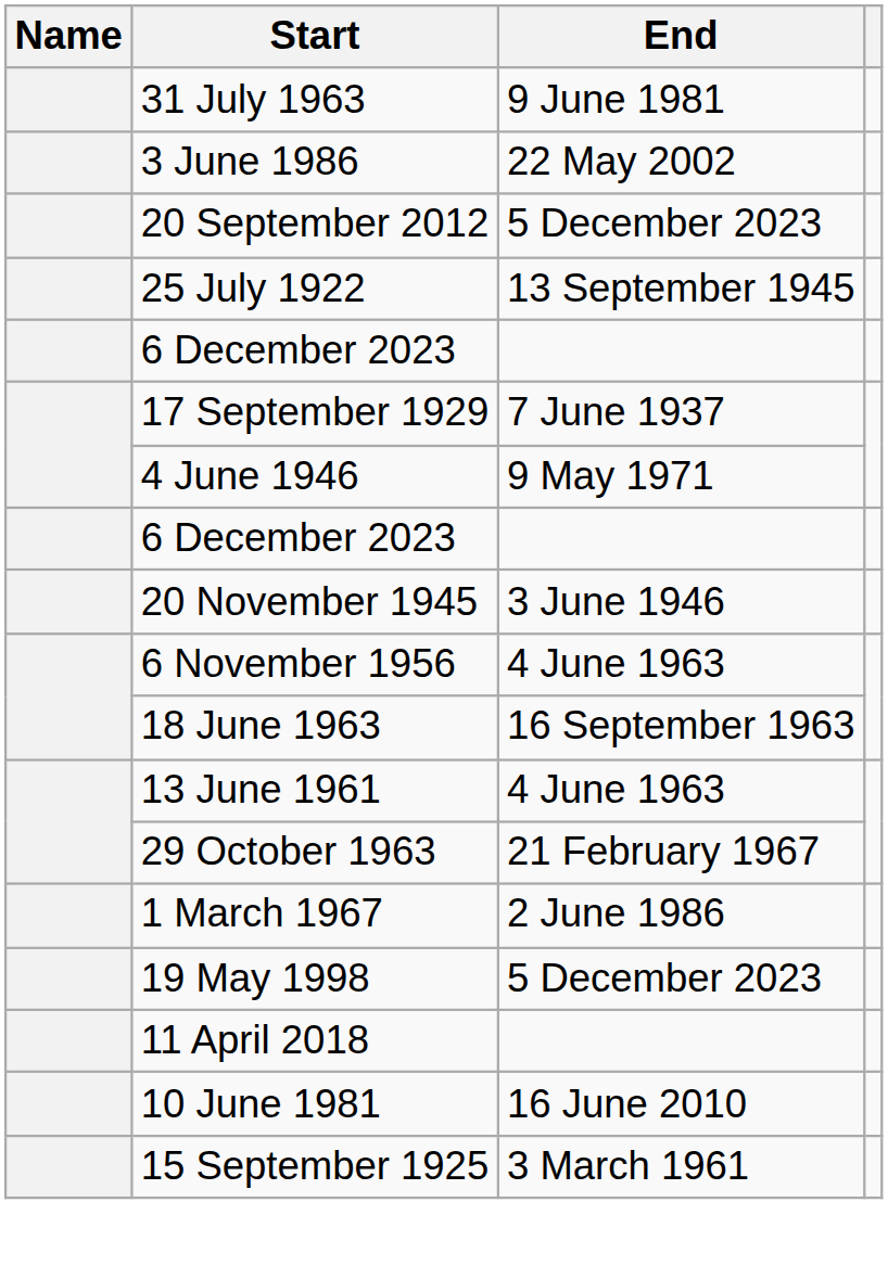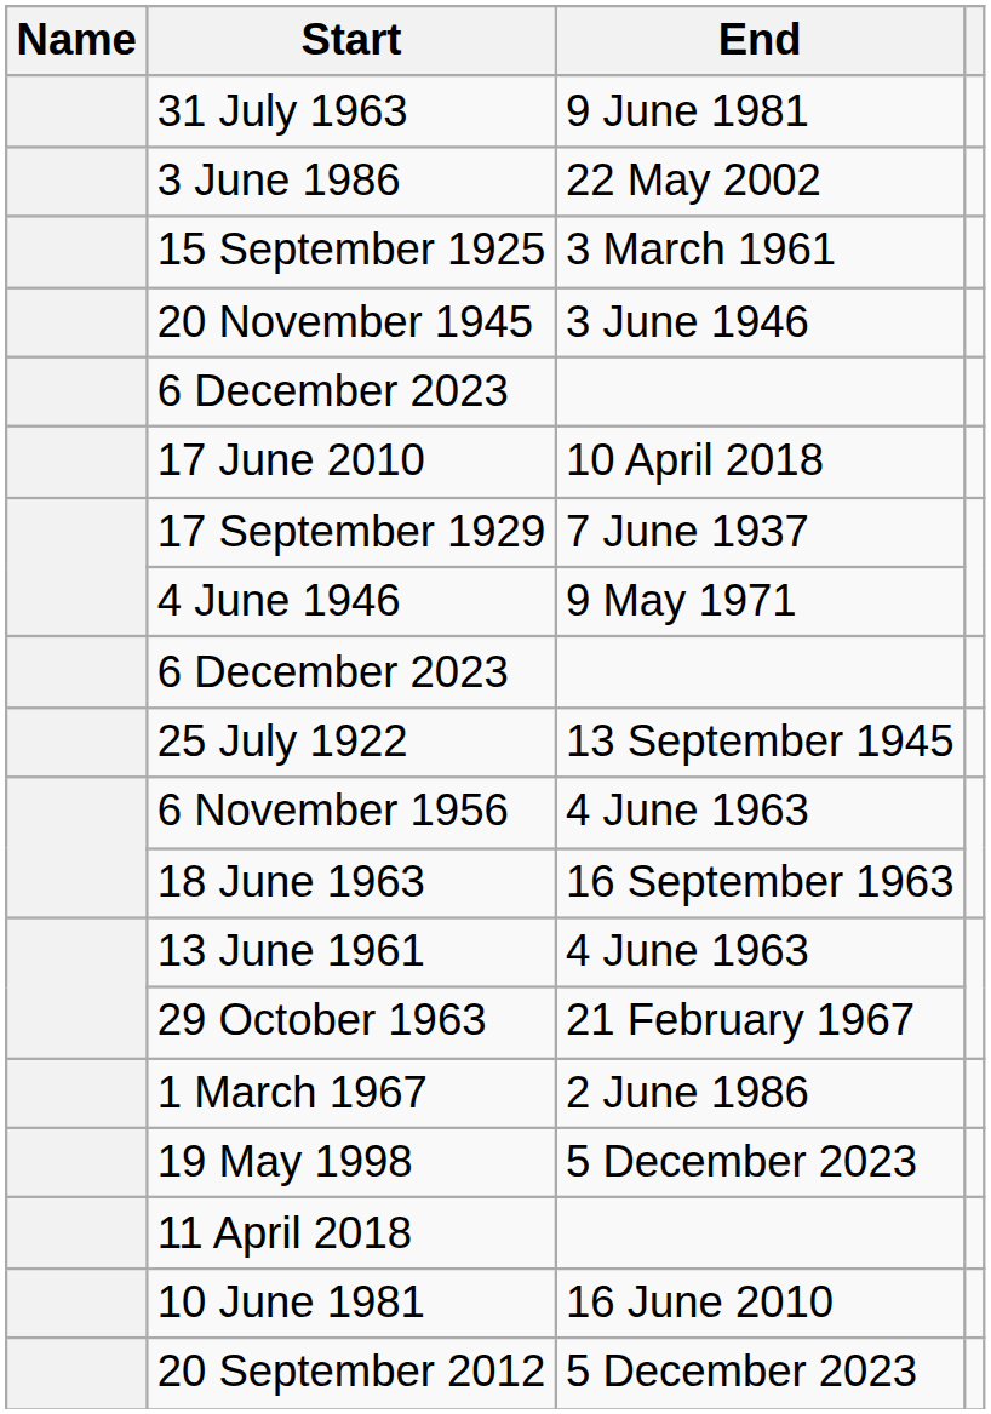 <table class="wikitable sortable">
 <tr>
 <th scope="col">Name</th>
 <th scope="col">Start</th>
 <th scope="col">End</th>
 <th scope="col" class="unsortable"></th>
 </tr>
 <tr>
 <th scope="row"></th>
 <td>31 July 1963</td>
 <td>9 June 1981</td>
 <td></td>
 </tr>
 <tr>
 <th scope="row"></th>
 <td>3 June 1986</td>
 <td>22 May 2002</td>
 <td></td>
 </tr>
 <tr>
 <th scope="row"></th>
-<td>20 September 2012</td>
-<td>5 December 2023</td>
+<td>15 September 1925</td>
+<td>3 March 1961</td>
 <td></td>
 </tr>
 <tr>
 <th scope="row"></th>
-<td>25 July 1922</td>
-<td>13 September 1945</td>
+<td>20 November 1945</td>
+<td>3 June 1946</td>
 <td></td>
 </tr>
 <tr>
 <th scope="row"></th>
 <td>6 December 2023</td>
 <td></td>
+<td></td>
+</tr>
+<tr>
+<th scope="row"></th>
+<td>17 June 2010</td>
+<td>10 April 2018</td>
 <td></td>
 </tr>
 <tr>
 <th scope="rowgroup" rowspan="2"></th>
 <td>17 September 1929</td>
 <td>7 June 1937</td>
 <td rowspan="2"></td>
 </tr>
 <tr>
 <td>4 June 1946</td>
 <td>9 May 1971</td>
 </tr>
 <tr>
 <th scope="row"></th>
 <td>6 December 2023</td>
 <td></td>
 <td></td>
 </tr>
 <tr>
 <th scope="row"></th>
-<td>20 November 1945</td>
-<td>3 June 1946</td>
+<td>25 July 1922</td>
+<td>13 September 1945</td>
 <td></td>
 </tr>
 <tr>
 <th scope="rowgroup" rowspan="2"></th>
 <td>6 November 1956</td>
 <td>4 June 1963</td>
 <td rowspan="2"></td>
 </tr>
 <tr>
 <td>18 June 1963</td>
 <td>16 September 1963</td>
 </tr>
 <tr>
 <th scope="rowgroup" rowspan="2"></th>
 <td>13 June 1961</td>
 <td>4 June 1963</td>
 <td rowspan="2"></td>
 </tr>
 <tr>
 <td>29 October 1963</td>
 <td>21 February 1967</td>
 </tr>
 <tr>
 <th scope="row"></th>
 <td>1 March 1967</td>
 <td>2 June 1986</td>
 <td></td>
 </tr>
 <tr>
 <th scope="row"></th>
 <td>19 May 1998</td>
 <td>5 December 2023</td>
 <td></td>
 </tr>
 <tr>
 <th scope="row"></th>
 <td>11 April 2018</td>
 <td></td>
 <td></td>
 </tr>
 <tr>
 <th scope="row"></th>
 <td>10 June 1981</td>
 <td>16 June 2010</td>
 <td></td>
 </tr>
 <tr>
 <th scope="row"></th>
-<td>15 September 1925</td>
-<td>3 March 1961</td>
+<td>20 September 2012</td>
+<td>5 December 2023</td>
 <td></td>
 </tr>
 </table>
